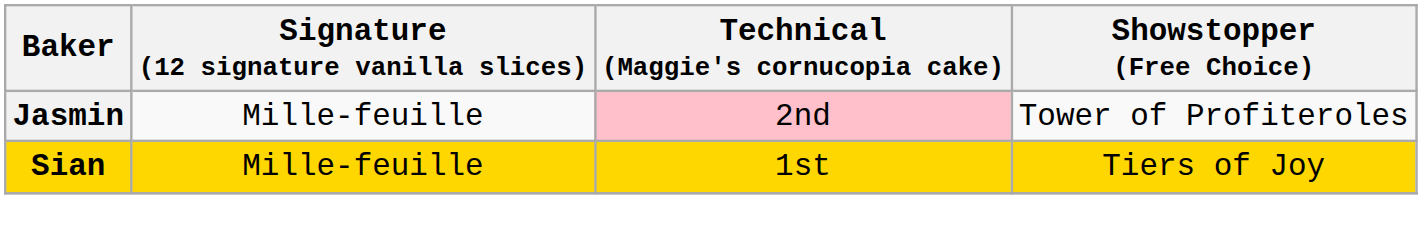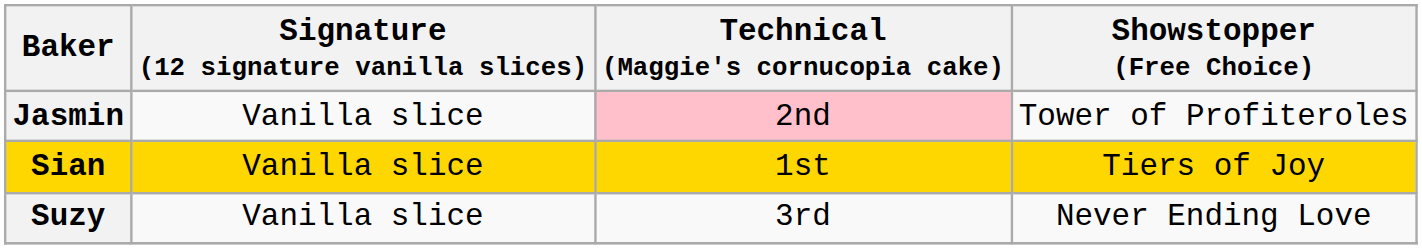 <table class="wikitable sortable" style="text-align:center">
 <tr>
 <th>Baker</th>
 <th class="unsortable">Signature<br><small>(12 signature vanilla slices)</small></th>
 <th>Technical<br><small>(Maggie's cornucopia cake)</small></th>
 <th class="unsortable">Showstopper<br><small>(Free Choice)</small></th>
 </tr>
 <tr>
 <th>Jasmin</th>
-<td>Mille-feuille</td>
+<td>Vanilla slice</td>
 <td style="background: pink;">2nd</td>
 <td>Tower of Profiteroles</td>
 </tr>
 <tr style="background:gold;">
 <th style="background:gold;">Sian</th>
-<td>Mille-feuille</td>
+<td>Vanilla slice</td>
 <td>1st</td>
 <td>Tiers of Joy</td>
 </tr>
 <tr>
+<th>Suzy</th>
+<td>Vanilla slice</td>
+<td>3rd</td>
+<td>Never Ending Love</td>
+</tr>
+<tr>
 </tr>
 </table>
